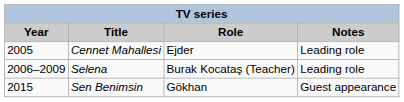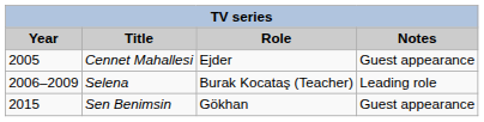 <table class="wikitable" style="font-size:90%">
 <tr>
 <th colspan="4" style="background:LightSteelBlue">TV series</th>
 </tr>
 <tr>
 <th style="background:#CCCCCC">Year</th>
 <th style="background:#CCCCCC">Title</th>
 <th style="background:#CCCCCC">Role</th>
 <th style="background:#CCCCCC">Notes</th>
 </tr>
 <tr>
 <td>2005</td>
 <td><em>Cennet Mahallesi</em></td>
 <td>Ejder</td>
-<td>Leading role</td>
+<td>Guest appearance</td>
 </tr>
 <tr>
 <td>2006–2009</td>
 <td><em>Selena</em></td>
 <td>Burak Kocataş (Teacher)</td>
 <td>Leading role</td>
 </tr>
 <tr>
 <td>2015</td>
 <td><em>Sen Benimsin</em></td>
 <td>Gökhan</td>
 <td>Guest appearance</td>
 </tr>
 </table>
